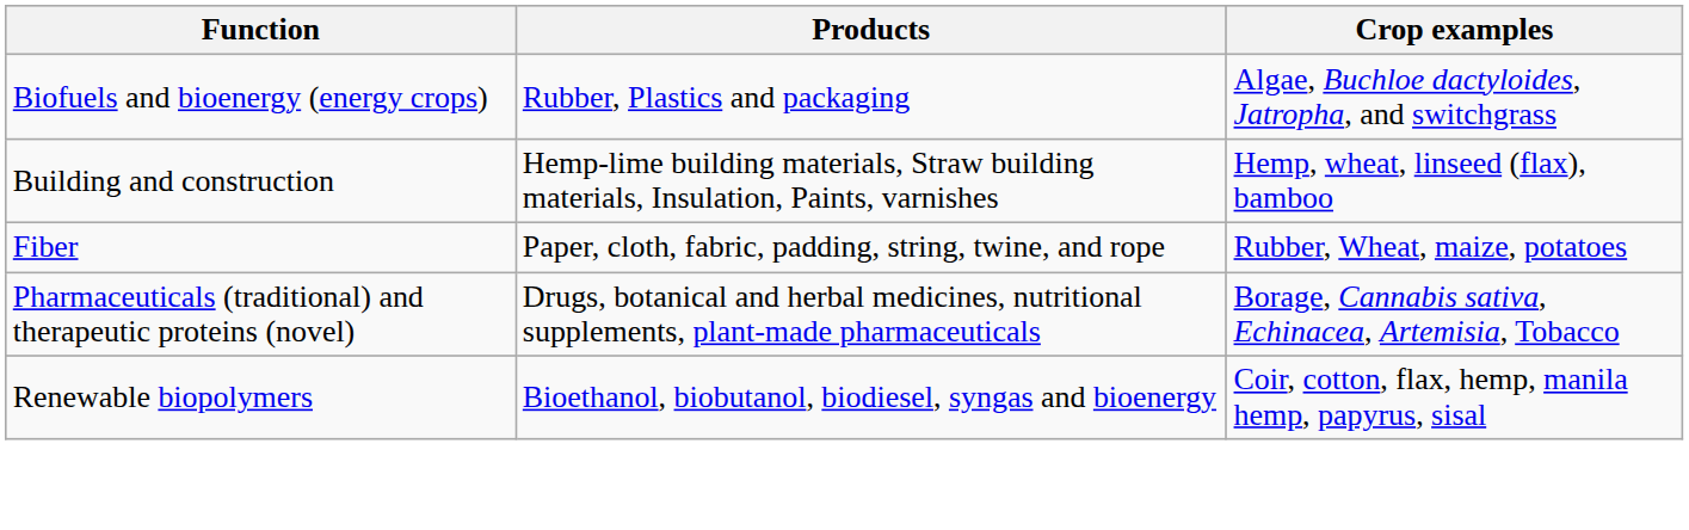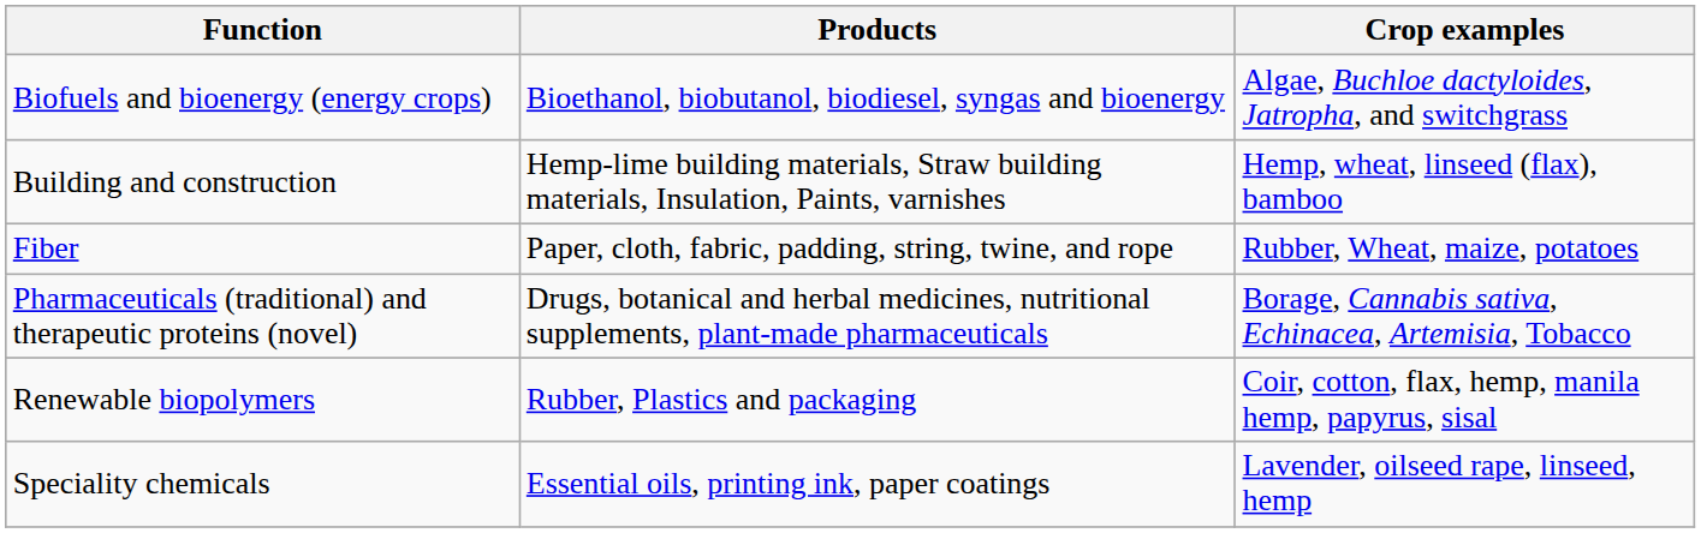 <table class="wikitable">
 <tr>
 <th>Function</th>
 <th>Products</th>
 <th>Crop examples</th>
 </tr>
 <tr>
 <td><a href='#'>Biofuels</a> and <a href='#'>bioenergy</a> (<a href='#'>energy crops</a>)</td>
-<td><a href='#'>Rubber</a>, <a href='#'>Plastics</a> and <a href='#'>packaging</a></td>
+<td><a href='#'>Bioethanol</a>, <a href='#'>biobutanol</a>, <a href='#'>biodiesel</a>, <a href='#'>syngas</a> and <a href='#'>bioenergy</a></td>
 <td><a href='#'>Algae</a>, <em><a href='#'>Buchloe dactyloides</a></em>, <em><a href='#'>Jatropha</a></em>, and <a href='#'>switchgrass</a></td>
 </tr>
 <tr>
 <td>Building and construction</td>
 <td>Hemp-lime building materials, Straw building materials, Insulation, Paints, varnishes</td>
 <td><a href='#'>Hemp</a>, <a href='#'>wheat</a>, <a href='#'>linseed</a> (<a href='#'>flax</a>), <a href='#'>bamboo</a></td>
 </tr>
 <tr>
 <td><a href='#'>Fiber</a></td>
 <td>Paper, cloth, fabric, padding, string, twine, and rope</td>
 <td><a href='#'>Rubber</a>, <a href='#'>Wheat</a>, <a href='#'>maize</a>, <a href='#'>potatoes</a></td>
 </tr>
 <tr>
 <td><a href='#'>Pharmaceuticals</a> (traditional) and therapeutic proteins (novel)</td>
 <td>Drugs, botanical and herbal medicines, nutritional supplements, <a href='#'>plant-made pharmaceuticals</a></td>
 <td><a href='#'>Borage</a>, <em><a href='#'>Cannabis sativa</a></em>, <em><a href='#'>Echinacea</a></em>, <em><a href='#'>Artemisia</a></em>, <a href='#'>Tobacco</a></td>
 </tr>
 <tr>
 <td>Renewable <a href='#'>biopolymers</a></td>
-<td><a href='#'>Bioethanol</a>, <a href='#'>biobutanol</a>, <a href='#'>biodiesel</a>, <a href='#'>syngas</a> and <a href='#'>bioenergy</a></td>
+<td><a href='#'>Rubber</a>, <a href='#'>Plastics</a> and <a href='#'>packaging</a></td>
 <td><a href='#'>Coir</a>, <a href='#'>cotton</a>, flax, hemp, <a href='#'>manila hemp</a>, <a href='#'>papyrus</a>, <a href='#'>sisal</a></td>
 </tr>
+<tr>
+<td>Speciality chemicals</td>
+<td><a href='#'>Essential oils</a>, <a href='#'>printing ink</a>, paper coatings</td>
+<td><a href='#'>Lavender</a>, <a href='#'>oilseed rape</a>, <a href='#'>linseed</a>, <a href='#'>hemp</a></td>
+</tr>
 </table>
